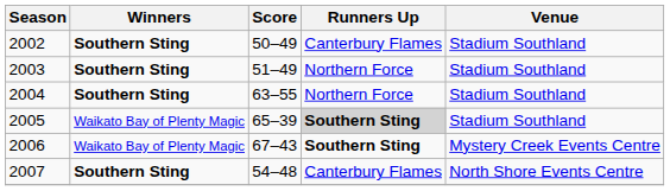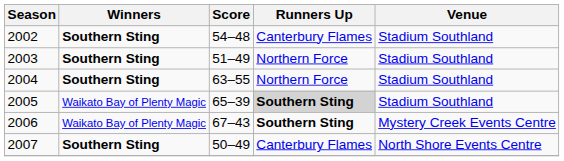 <table class="wikitable collapsible">
 <tr>
 <th>Season</th>
 <th>Winners</th>
 <th>Score</th>
 <th>Runners Up</th>
 <th>Venue</th>
 </tr>
 <tr>
 <td>2002</td>
 <td><strong>Southern Sting</strong></td>
-<td>50–49</td>
+<td>54–48</td>
 <td><a href='#'>Canterbury Flames</a></td>
 <td><a href='#'>Stadium Southland</a></td>
 </tr>
 <tr>
 <td>2003</td>
 <td><strong>Southern Sting</strong></td>
 <td>51–49</td>
 <td><a href='#'>Northern Force</a></td>
 <td><a href='#'>Stadium Southland</a></td>
 </tr>
 <tr>
 <td>2004</td>
 <td><strong>Southern Sting</strong></td>
 <td>63–55</td>
 <td><a href='#'>Northern Force</a></td>
 <td><a href='#'>Stadium Southland</a></td>
 </tr>
 <tr>
 <td>2005</td>
 <td><small><a href='#'>Waikato Bay of Plenty Magic</a></small></td>
 <td>65–39</td>
 <td style="background: lightgrey;"><strong>Southern Sting</strong></td>
 <td><a href='#'>Stadium Southland</a></td>
 </tr>
 <tr>
 <td>2006</td>
 <td><small><a href='#'>Waikato Bay of Plenty Magic</a></small></td>
 <td>67–43</td>
 <td><strong>Southern Sting</strong></td>
 <td><a href='#'>Mystery Creek Events Centre</a></td>
 </tr>
 <tr>
 <td>2007</td>
 <td><strong>Southern Sting</strong></td>
-<td>54–48</td>
+<td>50–49</td>
 <td><a href='#'>Canterbury Flames</a></td>
 <td><a href='#'>North Shore Events Centre</a></td>
 </tr>
 <tr>
 </tr>
 </table>
